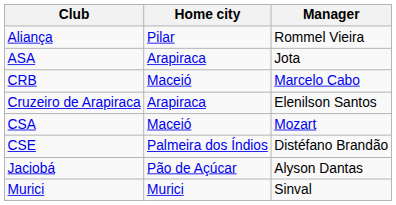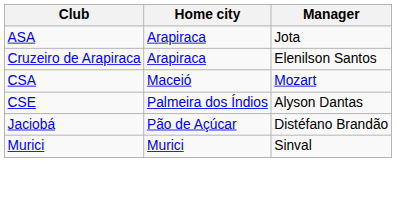 <table class="wikitable">
 <tr>
 <th>Club</th>
 <th>Home city</th>
 <th>Manager</th>
 </tr>
 <tr>
-<td><a href='#'>Aliança</a></td>
-<td><a href='#'>Pilar</a></td>
-<td>Rommel Vieira</td>
-</tr>
-<tr>
 <td><a href='#'>ASA</a></td>
 <td><a href='#'>Arapiraca</a></td>
 <td>Jota</td>
-</tr>
-<tr>
-<td><a href='#'>CRB</a></td>
-<td><a href='#'>Maceió</a></td>
-<td><a href='#'>Marcelo Cabo</a></td>
 </tr>
 <tr>
 <td><a href='#'>Cruzeiro de Arapiraca</a></td>
 <td><a href='#'>Arapiraca</a></td>
 <td>Elenilson Santos</td>
 </tr>
 <tr>
 <td><a href='#'>CSA</a></td>
 <td><a href='#'>Maceió</a></td>
 <td><a href='#'>Mozart</a></td>
 </tr>
 <tr>
 <td><a href='#'>CSE</a></td>
 <td><a href='#'>Palmeira dos Índios</a></td>
-<td>Distéfano Brandão</td>
+<td>Alyson Dantas</td>
 </tr>
 <tr>
 <td><a href='#'>Jaciobá</a></td>
 <td><a href='#'>Pão de Açúcar</a></td>
-<td>Alyson Dantas</td>
+<td>Distéfano Brandão</td>
 </tr>
 <tr>
 <td><a href='#'>Murici</a></td>
 <td><a href='#'>Murici</a></td>
 <td>Sinval</td>
 </tr>
 </table>
